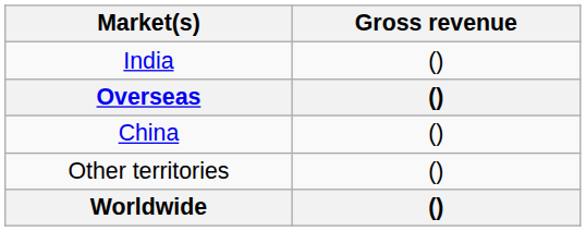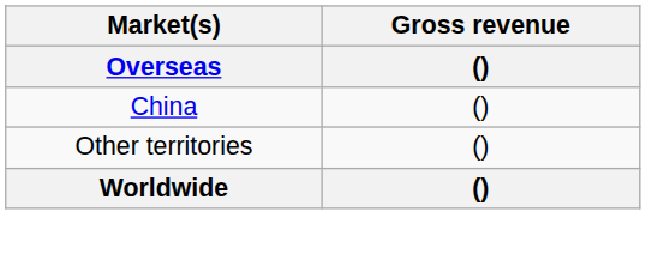 <table class="wikitable sortable"  style="float:right; width:45%; text-align:center;">
 <tr>
 <th>Market(s)</th>
 <th>Gross revenue</th>
-</tr>
-<tr>
-<td><a href='#'>India</a></td>
-<td> ()</td>
 </tr>
 <tr>
 <th><a href='#'>Overseas</a></th>
 <th> ()</th>
 </tr>
 <tr>
 <td><a href='#'>China</a></td>
 <td>   ()</td>
 </tr>
 <tr>
 <td>Other territories</td>
 <td> ()</td>
 </tr>
 <tr>
 <th>Worldwide</th>
 <th> ()</th>
 </tr>
 </table>
